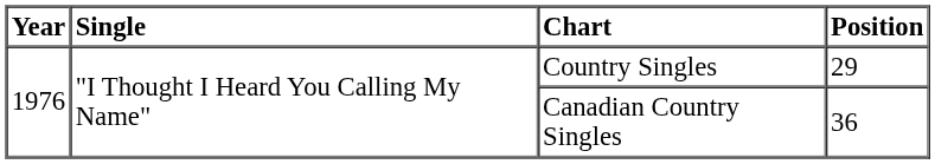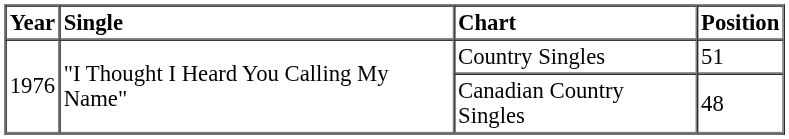 <table border=1 cellspacing=0 cellpadding=2 width="550px">
 <tr>
 <th align="left">Year</th>
 <th align="left">Single</th>
 <th align="left">Chart</th>
 <th align="left">Position</th>
 </tr>
 <tr>
 <td align="left" rowspan="2">1976</td>
 <td align="left" rowspan="2">"I Thought I Heard You Calling My Name"</td>
 <td align="left">Country Singles</td>
-<td align="left">29</td>
+<td align="left">51</td>
 </tr>
 <tr>
 <td align="left">Canadian Country Singles</td>
-<td align="left">36</td>
+<td align="left">48</td>
 </tr>
 <tr>
 </tr>
 </table>
